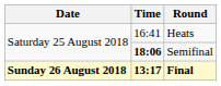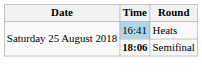 <table class="wikitable">
 <tr>
 <th>Date</th>
 <th>Time</th>
 <th>Round</th>
 </tr>
 <tr>
 <td rowspan=2>Saturday 25 August 2018</td>
-<td>16:41</td>
+<td style="background: lightblue;">16:41</td>
 <td>Heats</td>
 </tr>
 <tr>
 <td><strong>18:06</strong></td>
 <td>Semifinal</td>
 </tr>
-<tr>
-<td style=background:lemonchiffon><strong>Sunday 26 August 2018</strong></td>
-<td style=background:lemonchiffon><strong>13:17</strong></td>
-<td style=background:lemonchiffon><strong>Final</strong></td>
-</tr>
 </table>
